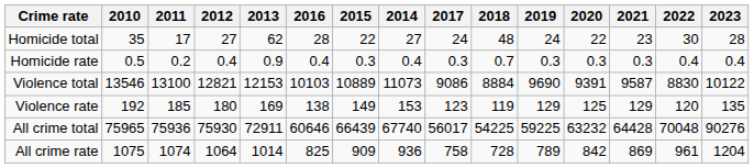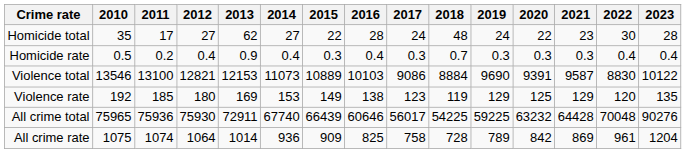 <table class="wikitable" style="text-align:right; margin-right:60px">
 <tr>
 <th>Crime rate</th>
 <th>2010</th>
 <th>2011</th>
 <th>2012</th>
 <th>2013</th>
+<th>2014</th>
+<th>2015</th>
 <th>2016</th>
-<th>2015</th>
-<th>2014</th>
 <th>2017</th>
 <th>2018</th>
 <th>2019</th>
 <th>2020</th>
 <th>2021</th>
 <th>2022</th>
 <th>2023</th>
 </tr>
 <tr>
 <td>Homicide total</td>
 <td>35</td>
 <td>17</td>
 <td>27</td>
 <td>62</td>
+<td>27</td>
+<td>22</td>
 <td>28</td>
-<td>22</td>
-<td>27</td>
 <td>24</td>
 <td>48</td>
 <td>24</td>
 <td>22</td>
 <td>23</td>
 <td>30</td>
 <td>28</td>
 </tr>
 <tr>
 <td>Homicide rate</td>
 <td>0.5</td>
 <td>0.2</td>
 <td>0.4</td>
 <td>0.9</td>
 <td>0.4</td>
 <td>0.3</td>
 <td>0.4</td>
 <td>0.3</td>
 <td>0.7</td>
 <td>0.3</td>
 <td>0.3</td>
 <td>0.3</td>
 <td>0.4</td>
 <td>0.4</td>
 </tr>
 <tr>
 <td>Violence total</td>
 <td>13546</td>
 <td>13100</td>
 <td>12821</td>
 <td>12153</td>
+<td>11073</td>
+<td>10889</td>
 <td>10103</td>
-<td>10889</td>
-<td>11073</td>
 <td>9086</td>
 <td>8884</td>
 <td>9690</td>
 <td>9391</td>
 <td>9587</td>
 <td>8830</td>
 <td>10122</td>
 </tr>
 <tr>
 <td>Violence rate</td>
 <td>192</td>
 <td>185</td>
 <td>180</td>
 <td>169</td>
+<td>153</td>
+<td>149</td>
 <td>138</td>
-<td>149</td>
-<td>153</td>
 <td>123</td>
 <td>119</td>
 <td>129</td>
 <td>125</td>
 <td>129</td>
 <td>120</td>
 <td>135</td>
 </tr>
 <tr>
 <td>All crime total</td>
 <td>75965</td>
 <td>75936</td>
 <td>75930</td>
 <td>72911</td>
+<td>67740</td>
+<td>66439</td>
 <td>60646</td>
-<td>66439</td>
-<td>67740</td>
 <td>56017</td>
 <td>54225</td>
 <td>59225</td>
 <td>63232</td>
 <td>64428</td>
 <td>70048</td>
 <td>90276</td>
 </tr>
 <tr>
 <td>All crime rate</td>
 <td>1075</td>
 <td>1074</td>
 <td>1064</td>
 <td>1014</td>
+<td>936</td>
+<td>909</td>
 <td>825</td>
-<td>909</td>
-<td>936</td>
 <td>758</td>
 <td>728</td>
 <td>789</td>
 <td>842</td>
 <td>869</td>
 <td>961</td>
 <td>1204</td>
 </tr>
 </table>
